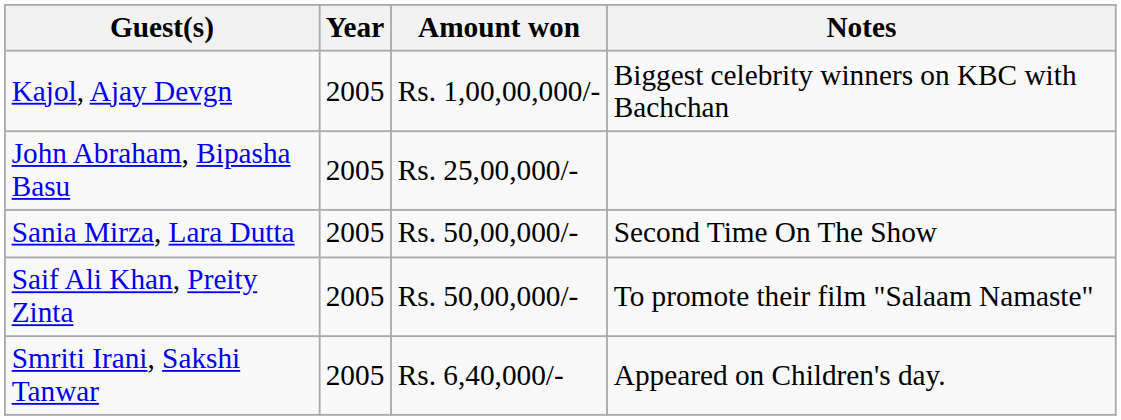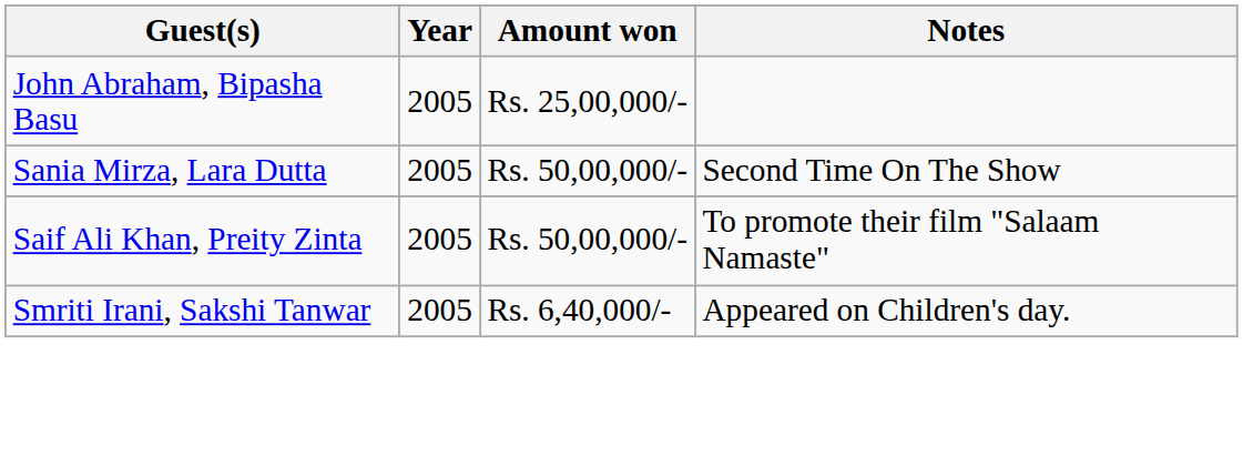 <table class="wikitable">
 <tr>
 <th>Guest(s)</th>
 <th>Year</th>
 <th>Amount won</th>
 <th>Notes</th>
-</tr>
-<tr>
-<td><a href='#'>Kajol</a>, <a href='#'>Ajay Devgn</a></td>
-<td>2005</td>
-<td>Rs. 1,00,00,000/-</td>
-<td>Biggest celebrity winners on KBC with Bachchan</td>
 </tr>
 <tr>
 <td><a href='#'>John Abraham</a>, <a href='#'>Bipasha Basu</a></td>
 <td>2005</td>
 <td>Rs. 25,00,000/-</td>
 <td></td>
 </tr>
 <tr>
 <td><a href='#'>Sania Mirza</a>, <a href='#'>Lara Dutta</a></td>
 <td>2005</td>
 <td>Rs. 50,00,000/-</td>
 <td>Second Time On The Show</td>
 </tr>
 <tr>
 <td><a href='#'>Saif Ali Khan</a>, <a href='#'>Preity Zinta</a></td>
 <td>2005</td>
 <td>Rs. 50,00,000/-</td>
 <td>To promote their film "Salaam Namaste"</td>
 </tr>
 <tr>
 <td><a href='#'>Smriti Irani</a>, <a href='#'>Sakshi Tanwar</a></td>
 <td>2005</td>
 <td>Rs. 6,40,000/-</td>
 <td>Appeared on Children's day.</td>
 </tr>
 </table>
